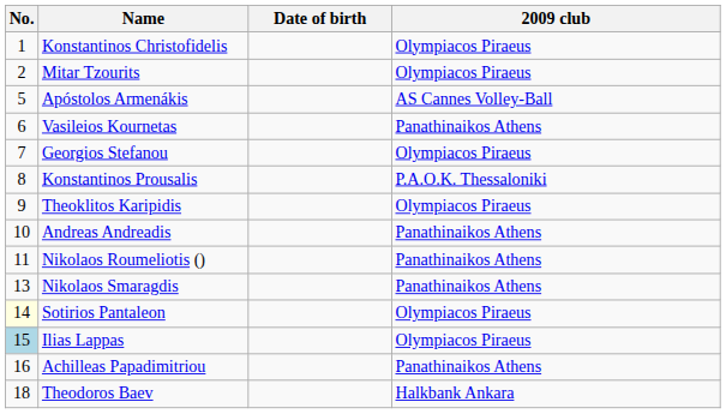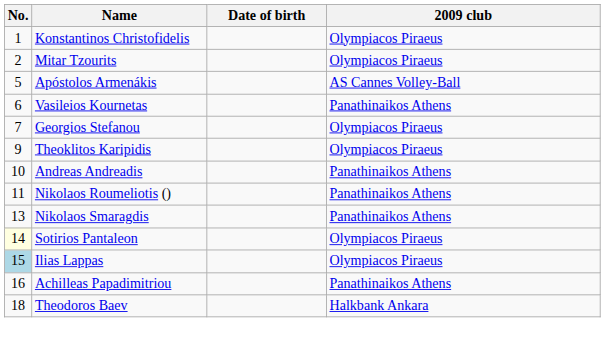 <table class="wikitable sortable" style="font-size:100%; text-align:center;">
 <tr>
 <th>No.</th>
 <th style="width:12em">Name</th>
 <th style="width:8em">Date of birth</th>
 <th style="width:19em">2009 club</th>
 </tr>
 <tr>
 <td>1</td>
 <td align=left><a href='#'>Konstantinos Christofidelis</a></td>
 <td align=right></td>
 <td align=left> <a href='#'>Olympiacos Piraeus</a></td>
 </tr>
 <tr>
 <td>2</td>
 <td align=left><a href='#'>Mitar Tzourits</a></td>
 <td align=right></td>
 <td align=left> <a href='#'>Olympiacos Piraeus</a></td>
 </tr>
 <tr>
 <td>5</td>
 <td align=left><a href='#'>Apóstolos Armenákis</a></td>
 <td align=right></td>
 <td align=left> <a href='#'>AS Cannes Volley-Ball</a></td>
 </tr>
 <tr>
 <td>6</td>
 <td align=left><a href='#'>Vasileios Kournetas</a></td>
 <td align=right></td>
 <td align=left> <a href='#'>Panathinaikos Athens</a></td>
 </tr>
 <tr>
 <td>7</td>
 <td align=left><a href='#'>Georgios Stefanou</a></td>
 <td align=right></td>
 <td align=left> <a href='#'>Olympiacos Piraeus</a></td>
-</tr>
-<tr>
-<td>8</td>
-<td align=left><a href='#'>Konstantinos Prousalis</a></td>
-<td align=right></td>
-<td align=left> <a href='#'>P.A.O.K. Thessaloniki</a></td>
 </tr>
 <tr>
 <td>9</td>
 <td align=left><a href='#'>Theoklitos Karipidis</a></td>
 <td align=right></td>
 <td align=left> <a href='#'>Olympiacos Piraeus</a></td>
 </tr>
 <tr>
 <td>10</td>
 <td align=left><a href='#'>Andreas Andreadis</a></td>
 <td align=right></td>
 <td align=left> <a href='#'>Panathinaikos Athens</a></td>
 </tr>
 <tr>
 <td>11</td>
 <td align=left><a href='#'>Nikolaos Roumeliotis</a> ()</td>
 <td align=right></td>
 <td align=left> <a href='#'>Panathinaikos Athens</a></td>
 </tr>
 <tr>
 <td>13</td>
 <td align=left><a href='#'>Nikolaos Smaragdis</a></td>
 <td align=right></td>
 <td align=left> <a href='#'>Panathinaikos Athens</a></td>
 </tr>
 <tr>
 <td style="background: lightyellow;">14</td>
 <td align=left><a href='#'>Sotirios Pantaleon</a></td>
 <td align=right></td>
 <td align=left> <a href='#'>Olympiacos Piraeus</a></td>
 </tr>
 <tr>
 <td style="background: lightblue;">15</td>
 <td align=left><a href='#'>Ilias Lappas</a></td>
 <td align=right></td>
 <td align=left> <a href='#'>Olympiacos Piraeus</a></td>
 </tr>
 <tr>
 <td>16</td>
 <td align=left><a href='#'>Achilleas Papadimitriou</a></td>
 <td align=right></td>
 <td align=left> <a href='#'>Panathinaikos Athens</a></td>
 </tr>
 <tr>
 <td>18</td>
 <td align=left><a href='#'>Theodoros Baev</a></td>
 <td align=right></td>
 <td align=left> <a href='#'>Halkbank Ankara</a></td>
 </tr>
 </table>
